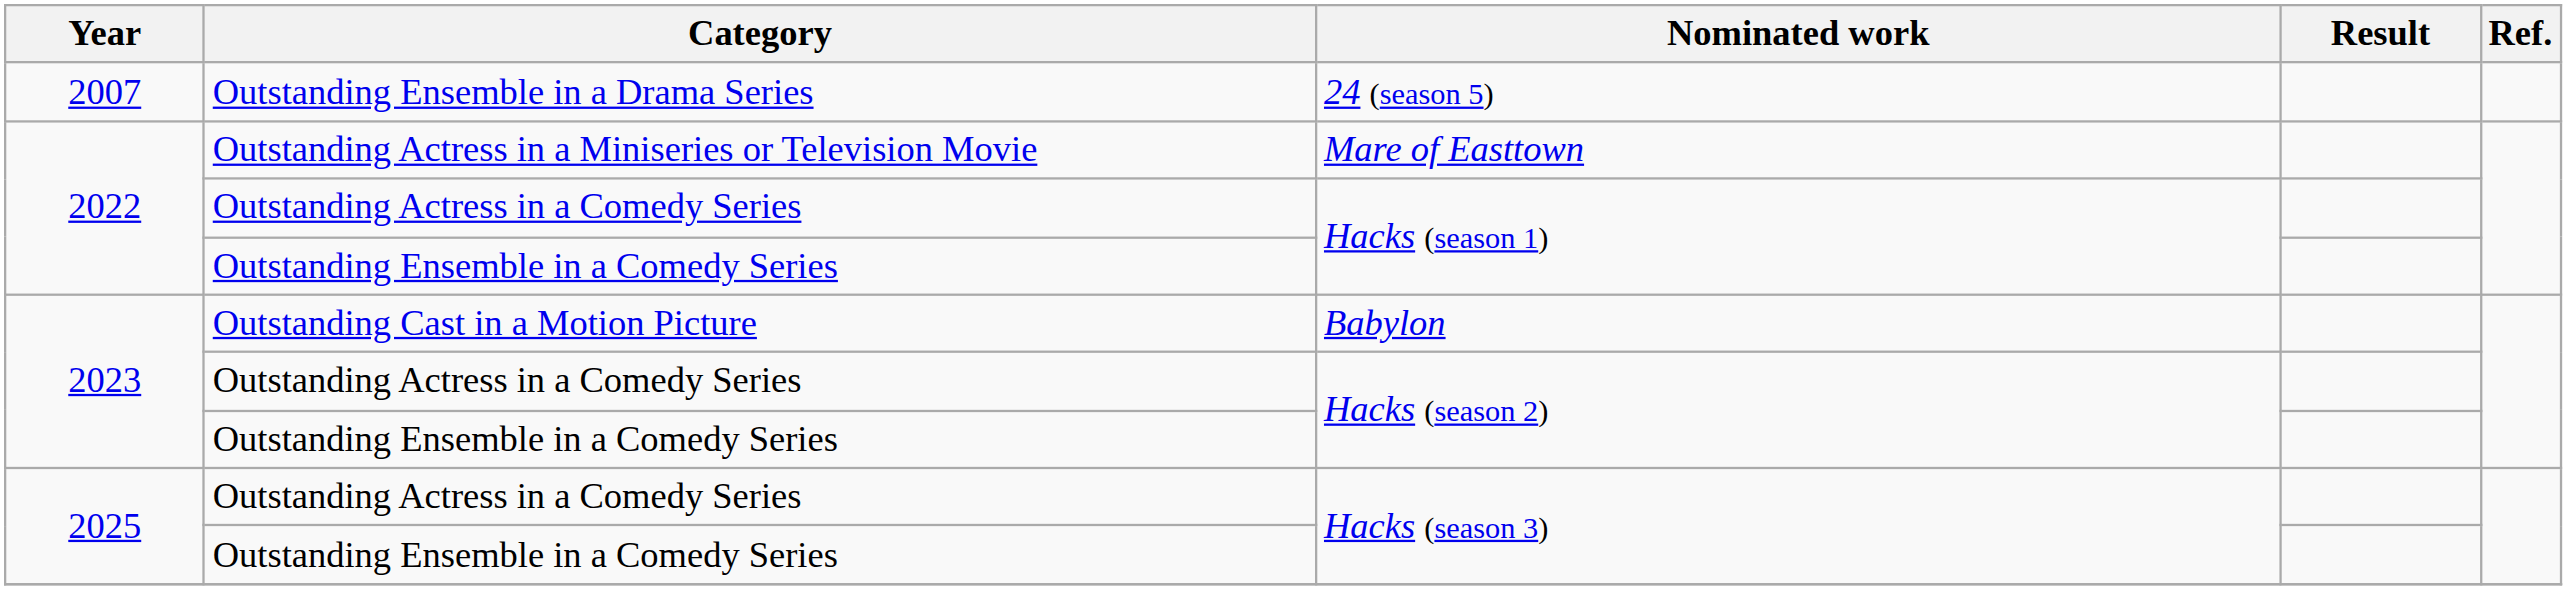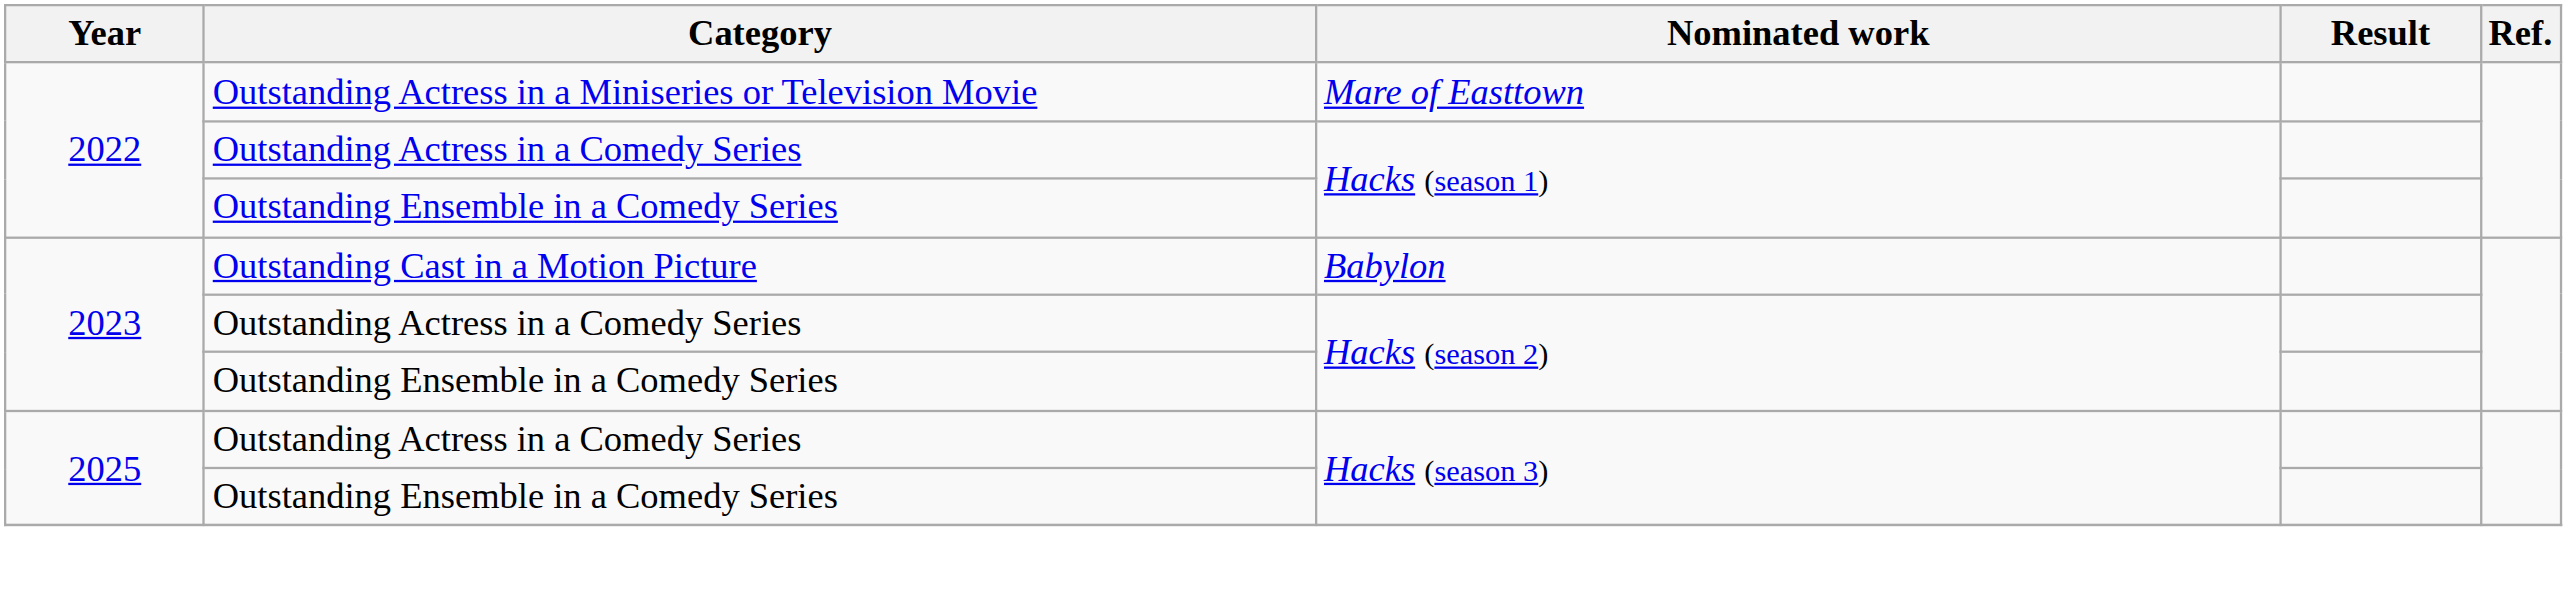 <table class=wikitable>
 <tr>
 <th scope="col" style="width:5em;">Year</th>
 <th scope="col" style="width:30em;">Category</th>
 <th scope="col" style="width:26em;">Nominated work</th>
 <th scope="col" style="width:5em;">Result</th>
 <th>Ref.</th>
-</tr>
-<tr>
-<td style="text-align:center;"><a href='#'>2007</a></td>
-<td><a href='#'>Outstanding Ensemble in a Drama Series</a></td>
-<td><em><a href='#'>24</a></em> <small> (<a href='#'>season 5</a>) </small></td>
-<td></td>
-<td style="text-align:center;"></td>
 </tr>
 <tr>
 <td rowspan="3" style="text-align:center;"><a href='#'>2022</a></td>
 <td><a href='#'>Outstanding Actress in a Miniseries or Television Movie</a></td>
 <td><em><a href='#'>Mare of Easttown</a></em></td>
 <td></td>
 <td style="text-align:center;", rowspan="3"></td>
 </tr>
 <tr>
 <td><a href='#'>Outstanding Actress in a Comedy Series</a></td>
 <td rowspan="2"><em><a href='#'>Hacks</a></em> <small> (<a href='#'>season 1</a>) </small></td>
 <td></td>
 </tr>
 <tr>
 <td><a href='#'>Outstanding Ensemble in a Comedy Series</a></td>
 <td></td>
 </tr>
 <tr>
 <td rowspan="3" style="text-align:center;"><a href='#'>2023</a></td>
 <td><a href='#'>Outstanding Cast in a Motion Picture</a></td>
 <td><em><a href='#'>Babylon</a></em></td>
 <td></td>
 <td style="text-align:center;", rowspan="3"></td>
 </tr>
 <tr>
 <td>Outstanding Actress in a Comedy Series</td>
 <td rowspan="2"><em><a href='#'>Hacks</a></em> <small> (<a href='#'>season 2</a>) </small></td>
 <td></td>
 </tr>
 <tr>
 <td>Outstanding Ensemble in a Comedy Series</td>
 <td></td>
 </tr>
 <tr>
 <td rowspan="2" style="text-align:center;"><a href='#'>2025</a></td>
 <td>Outstanding Actress in a Comedy Series</td>
 <td rowspan="2"><em><a href='#'>Hacks</a></em> <small> (<a href='#'>season 3</a>) </small></td>
 <td></td>
 <td style="text-align:center;", rowspan="2"></td>
 </tr>
 <tr>
 <td>Outstanding Ensemble in a Comedy Series</td>
 <td></td>
 </tr>
 <tr>
 </tr>
 </table>
